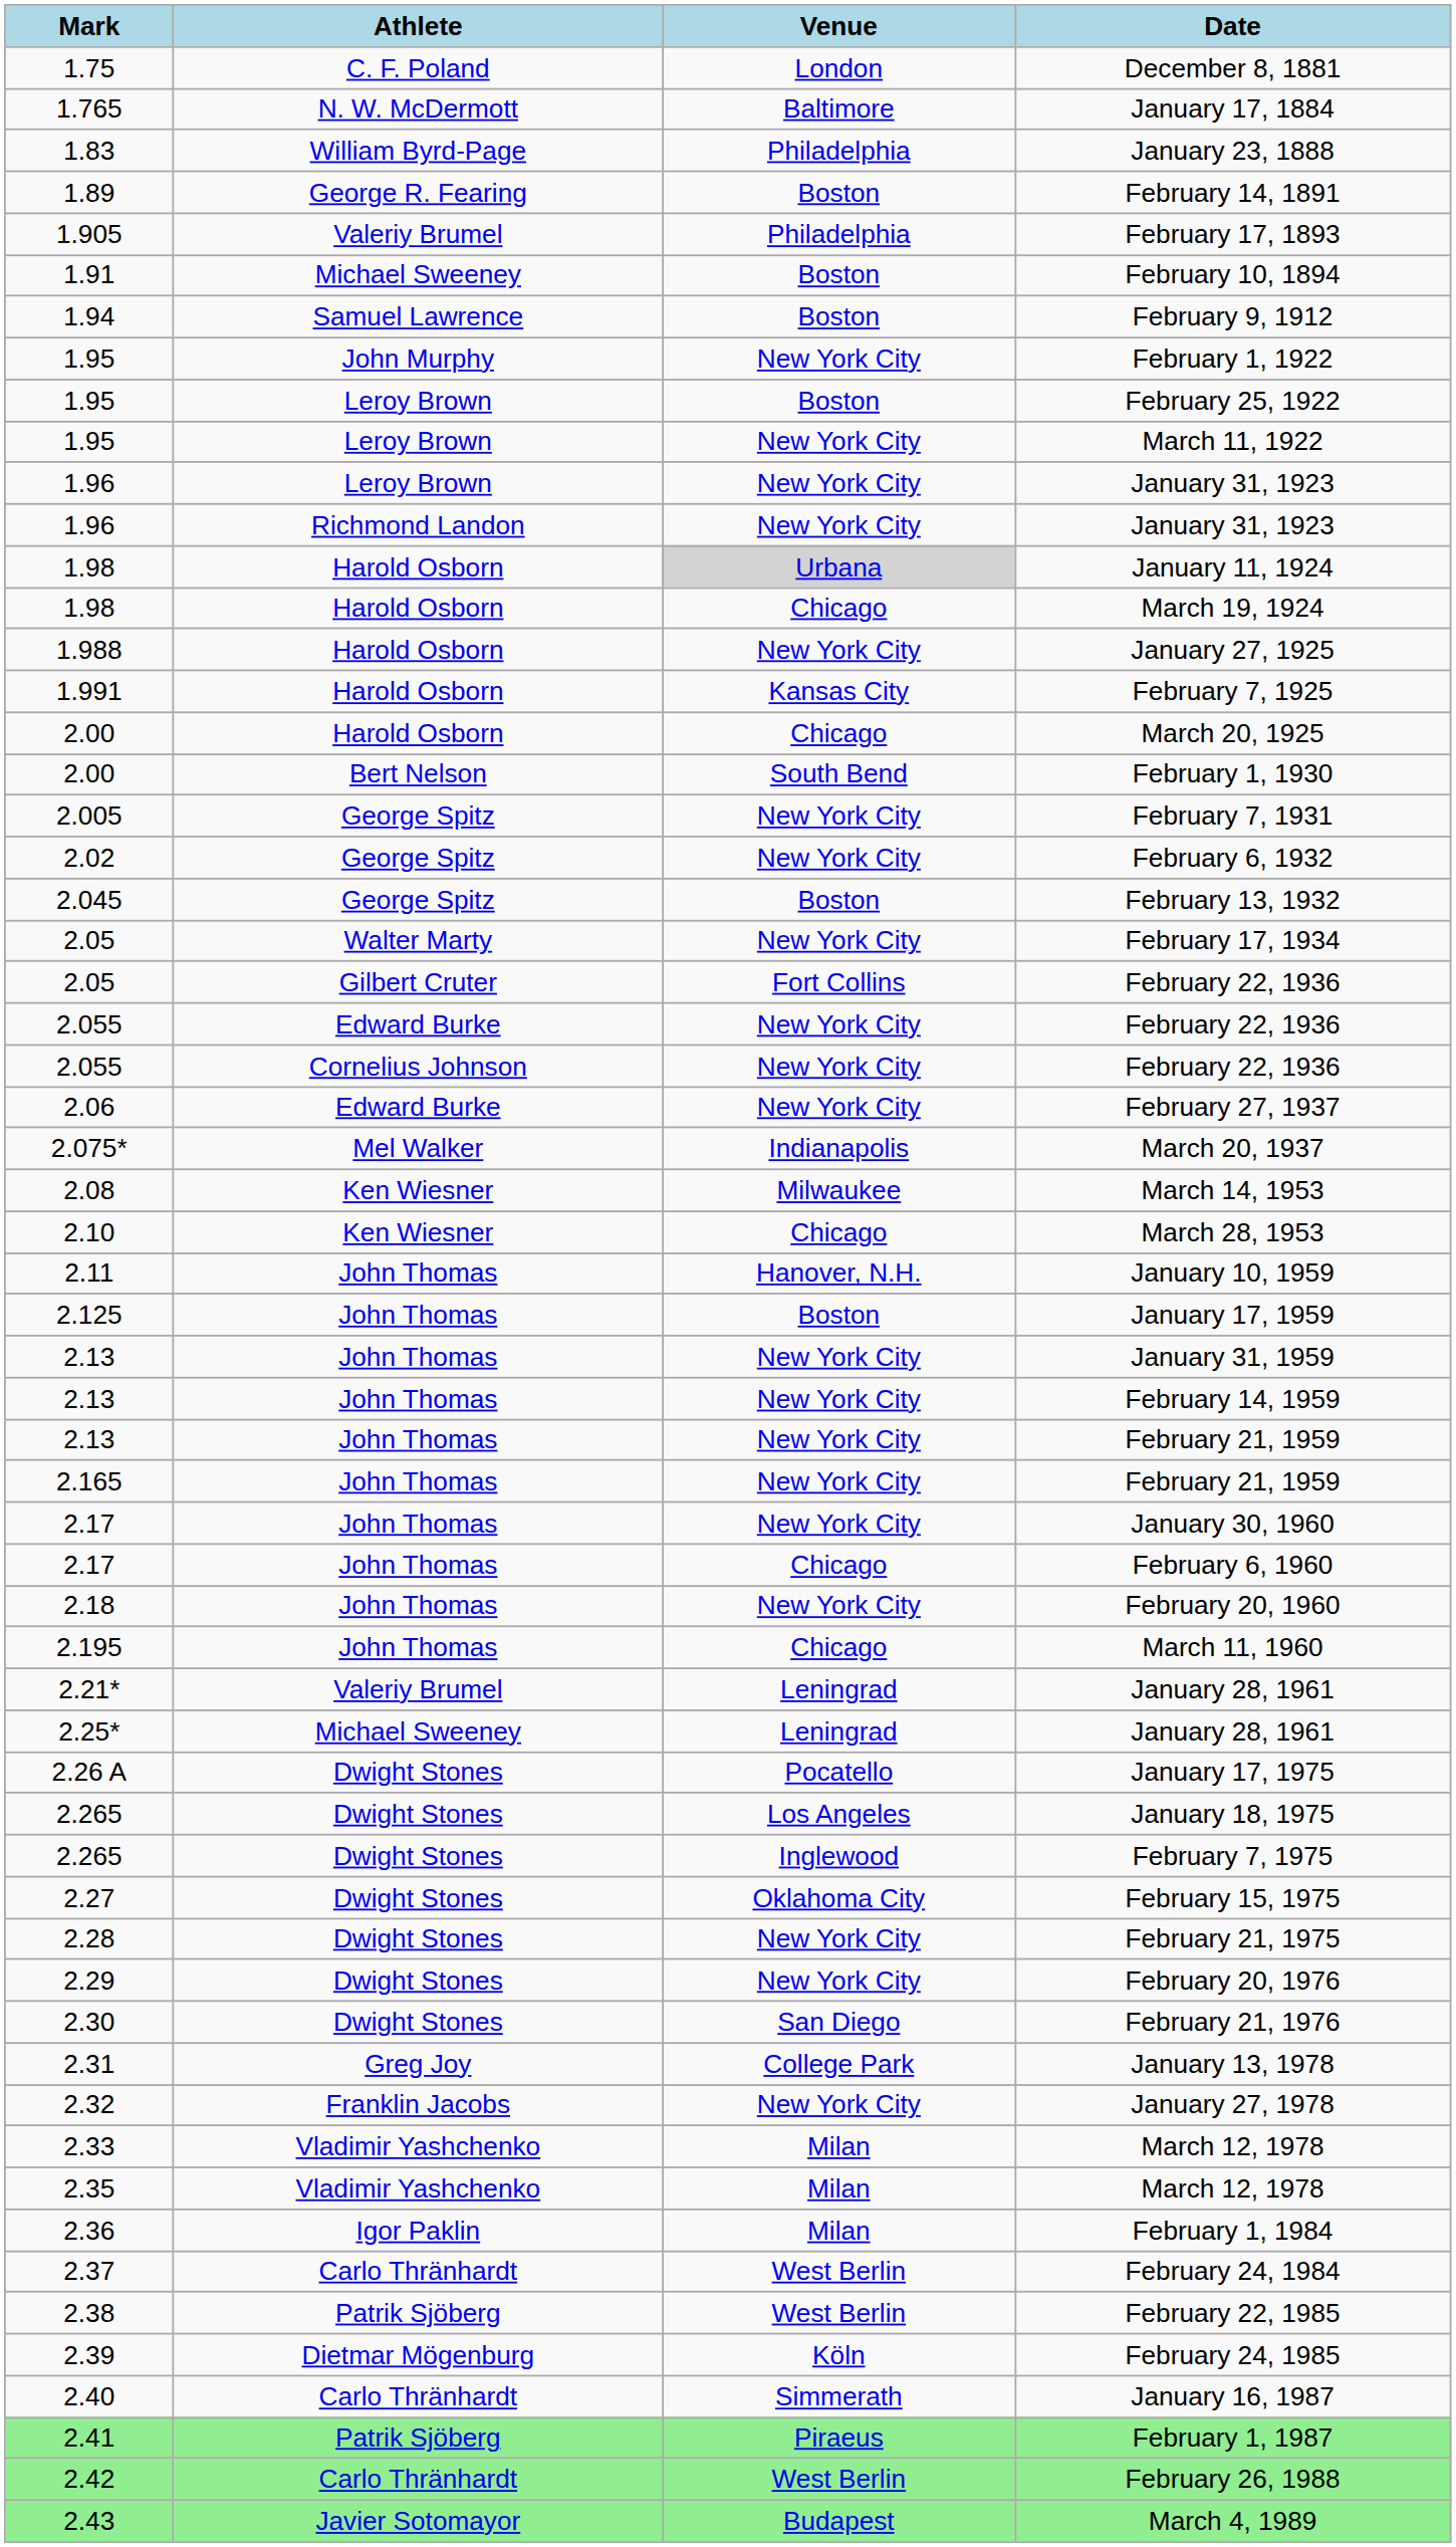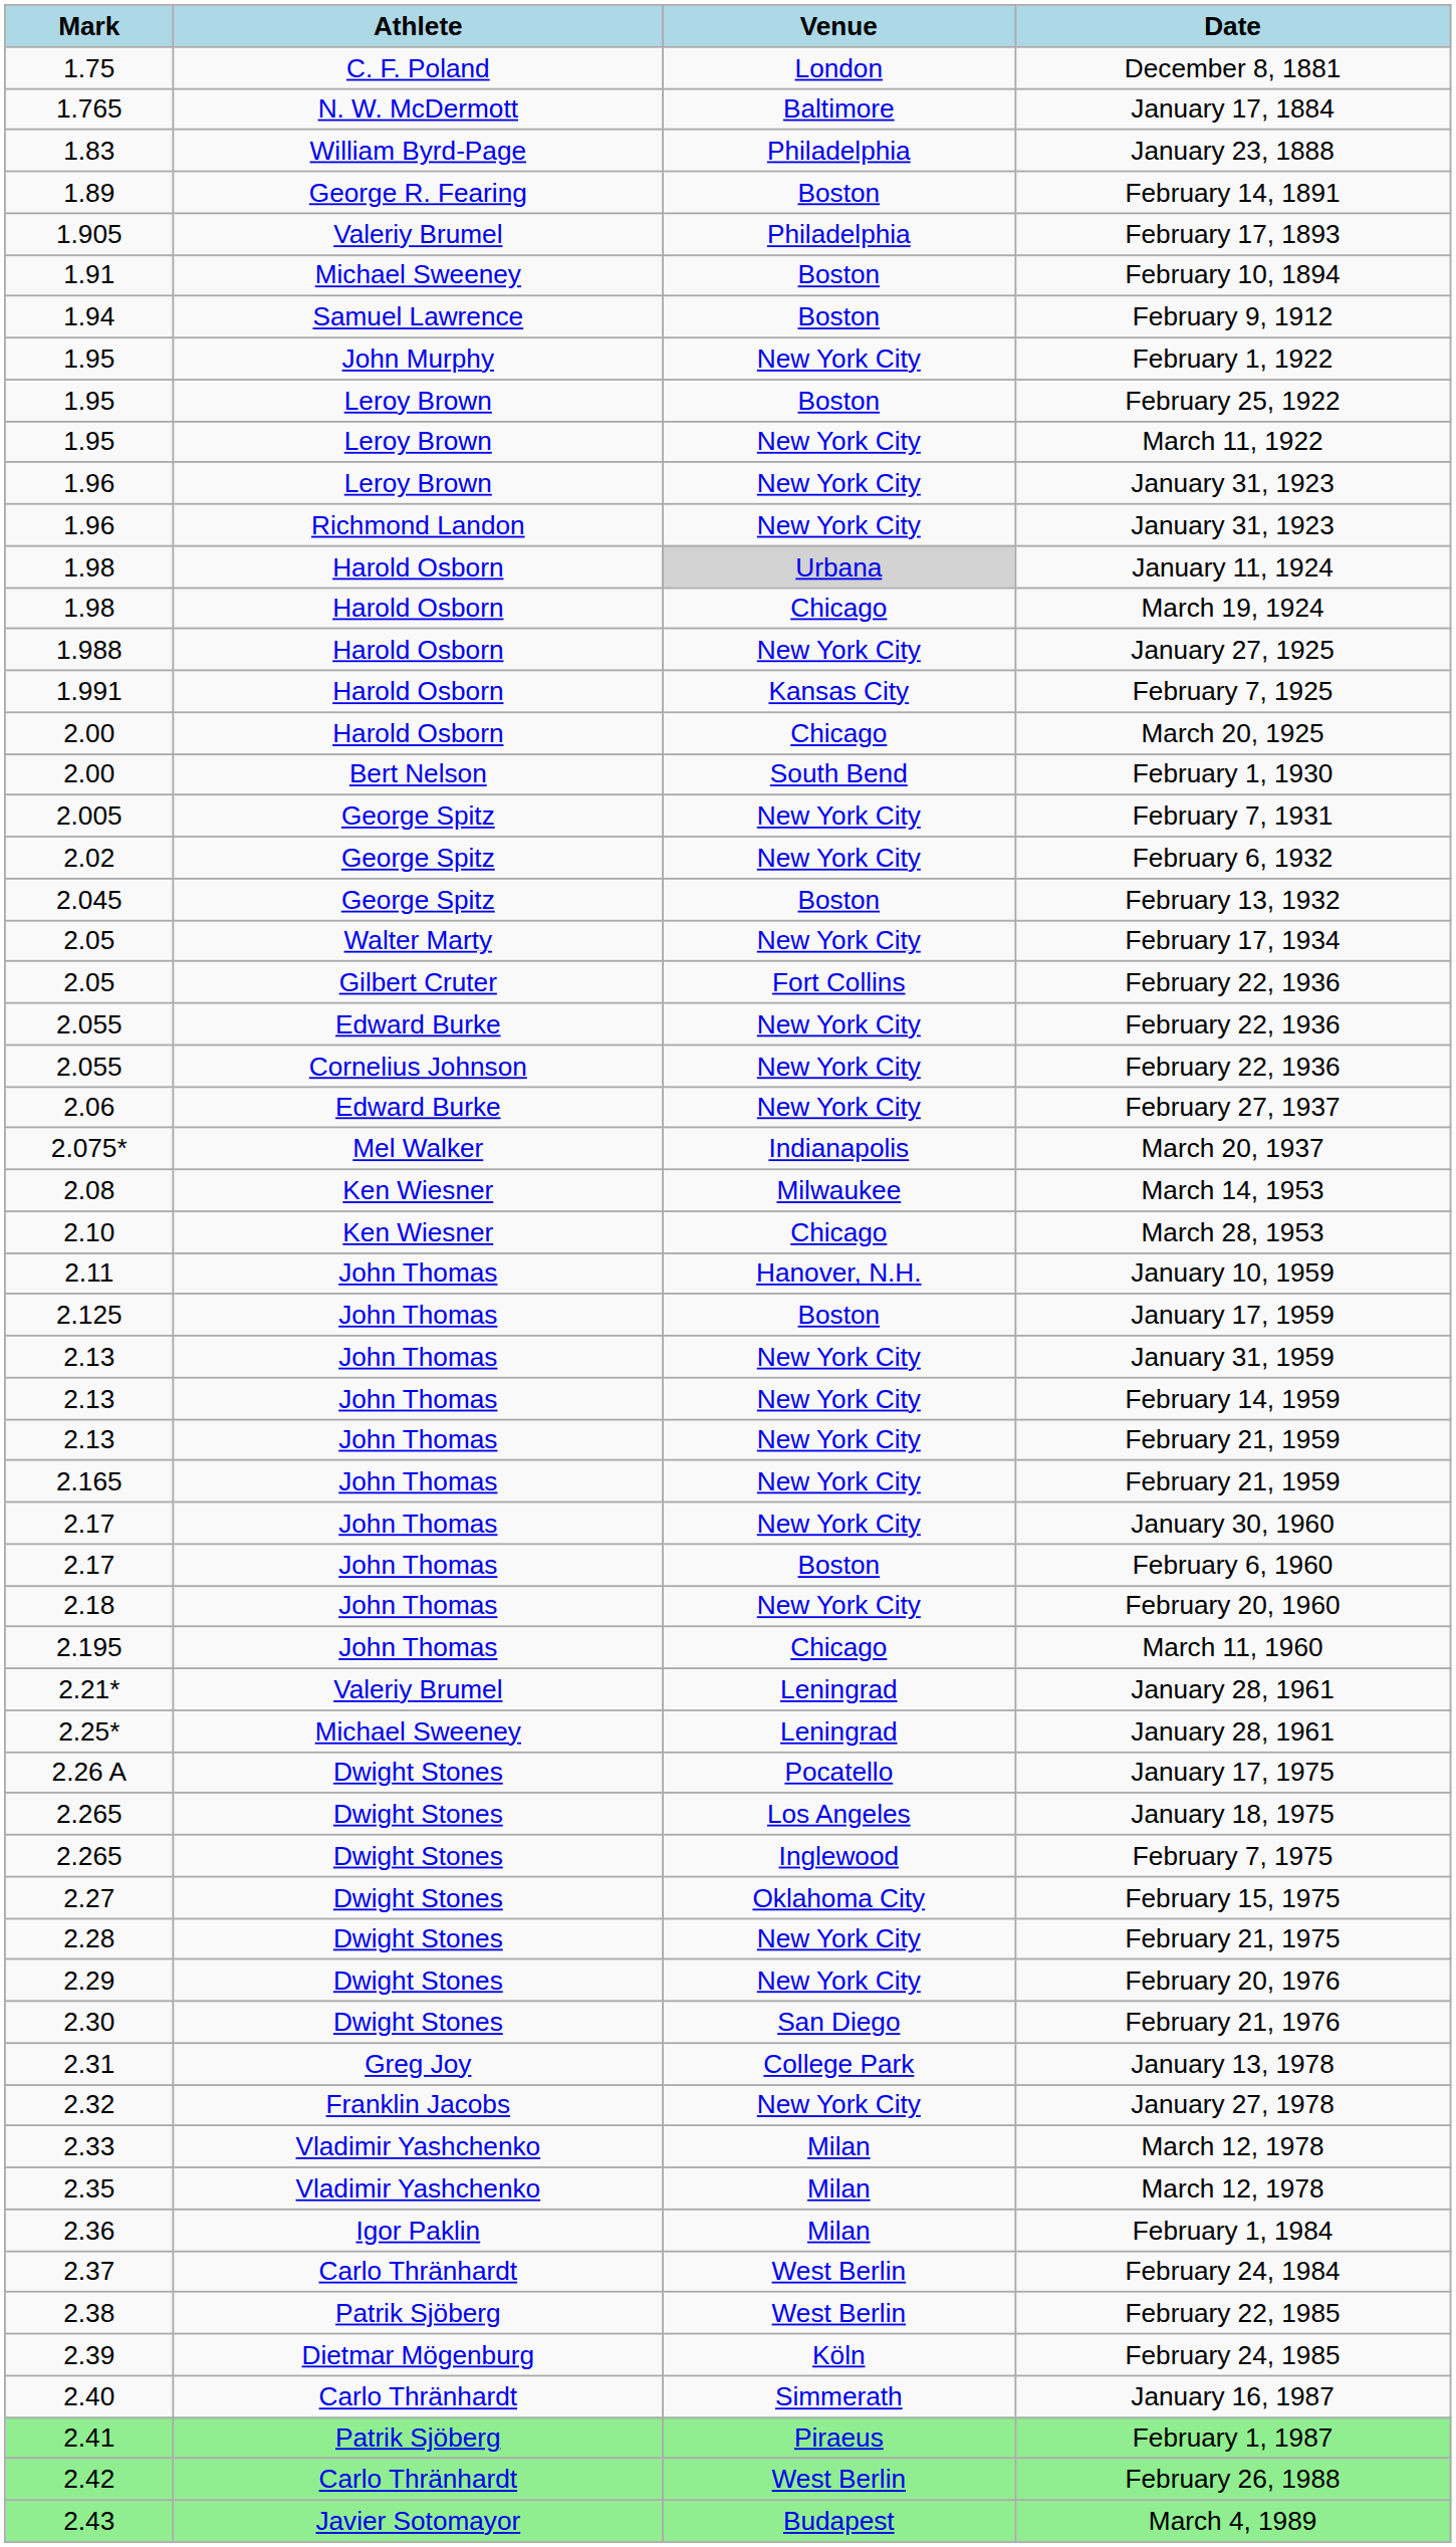 <table class="wikitable" style="text-align:center; font-size:90%; width: 50%;"  border="1">
 <tr>
 <th style="background-color:lightblue">Mark</th>
 <th style="background-color:lightblue">Athlete</th>
 <th style="background-color:lightblue">Venue</th>
 <th style="background-color:lightblue">Date</th>
 </tr>
 <tr>
 <td>1.75</td>
 <td><a href='#'>C. F. Poland</a> </td>
 <td><a href='#'>London</a></td>
 <td>December 8, 1881</td>
 </tr>
 <tr>
 <td>1.765</td>
 <td><a href='#'>N. W. McDermott</a> </td>
 <td><a href='#'>Baltimore</a></td>
 <td>January 17, 1884</td>
 </tr>
 <tr>
 <td>1.83</td>
 <td><a href='#'>William Byrd-Page</a> </td>
 <td><a href='#'>Philadelphia</a></td>
 <td>January 23, 1888</td>
 </tr>
 <tr>
 <td>1.89</td>
 <td><a href='#'>George R. Fearing</a> </td>
 <td><a href='#'>Boston</a></td>
 <td>February 14, 1891</td>
 </tr>
 <tr>
 <td>1.905</td>
 <td><a href='#'>Valeriy Brumel</a> </td>
 <td><a href='#'>Philadelphia</a></td>
 <td>February 17, 1893</td>
 </tr>
 <tr>
 <td>1.91</td>
 <td><a href='#'>Michael Sweeney</a> </td>
 <td><a href='#'>Boston</a></td>
 <td>February 10, 1894</td>
 </tr>
 <tr>
 <td>1.94</td>
 <td><a href='#'>Samuel Lawrence</a> </td>
 <td><a href='#'>Boston</a></td>
 <td>February 9, 1912</td>
 </tr>
 <tr>
 <td>1.95</td>
 <td><a href='#'>John Murphy</a> </td>
 <td><a href='#'>New York City</a></td>
 <td>February 1, 1922</td>
 </tr>
 <tr>
 <td>1.95</td>
 <td><a href='#'>Leroy Brown</a> </td>
 <td><a href='#'>Boston</a></td>
 <td>February 25, 1922</td>
 </tr>
 <tr>
 <td>1.95</td>
 <td><a href='#'>Leroy Brown</a> </td>
 <td><a href='#'>New York City</a></td>
 <td>March 11, 1922</td>
 </tr>
 <tr>
 <td>1.96</td>
 <td><a href='#'>Leroy Brown</a> </td>
 <td><a href='#'>New York City</a></td>
 <td>January 31, 1923</td>
 </tr>
 <tr>
 <td>1.96</td>
 <td><a href='#'>Richmond Landon</a> </td>
 <td><a href='#'>New York City</a></td>
 <td>January 31, 1923</td>
 </tr>
 <tr>
 <td>1.98</td>
 <td><a href='#'>Harold Osborn</a> </td>
 <td style="background: lightgrey;"><a href='#'>Urbana</a></td>
 <td>January 11, 1924</td>
 </tr>
 <tr>
 <td>1.98</td>
 <td><a href='#'>Harold Osborn</a> </td>
 <td><a href='#'>Chicago</a></td>
 <td>March 19, 1924</td>
 </tr>
 <tr>
 <td>1.988</td>
 <td><a href='#'>Harold Osborn</a> </td>
 <td><a href='#'>New York City</a></td>
 <td>January 27, 1925</td>
 </tr>
 <tr>
 <td>1.991</td>
 <td><a href='#'>Harold Osborn</a> </td>
 <td><a href='#'>Kansas City</a></td>
 <td>February 7, 1925</td>
 </tr>
 <tr>
 <td>2.00</td>
 <td><a href='#'>Harold Osborn</a> </td>
 <td><a href='#'>Chicago</a></td>
 <td>March 20, 1925</td>
 </tr>
 <tr>
 <td>2.00</td>
 <td><a href='#'>Bert Nelson</a> </td>
 <td><a href='#'>South Bend</a></td>
 <td>February 1, 1930</td>
 </tr>
 <tr>
 <td>2.005</td>
 <td><a href='#'>George Spitz</a> </td>
 <td><a href='#'>New York City</a></td>
 <td>February 7, 1931</td>
 </tr>
 <tr>
 <td>2.02</td>
 <td><a href='#'>George Spitz</a> </td>
 <td><a href='#'>New York City</a></td>
 <td>February 6, 1932</td>
 </tr>
 <tr>
 <td>2.045</td>
 <td><a href='#'>George Spitz</a> </td>
 <td><a href='#'>Boston</a></td>
 <td>February 13, 1932</td>
 </tr>
 <tr>
 <td>2.05</td>
 <td><a href='#'>Walter Marty</a> </td>
 <td><a href='#'>New York City</a></td>
 <td>February 17, 1934</td>
 </tr>
 <tr>
 <td>2.05</td>
 <td><a href='#'>Gilbert Cruter</a> </td>
 <td><a href='#'>Fort Collins</a></td>
 <td>February 22, 1936</td>
 </tr>
 <tr>
 <td>2.055</td>
 <td><a href='#'>Edward Burke</a> </td>
 <td><a href='#'>New York City</a></td>
 <td>February 22, 1936</td>
 </tr>
 <tr>
 <td>2.055</td>
 <td><a href='#'>Cornelius Johnson</a> </td>
 <td><a href='#'>New York City</a></td>
 <td>February 22, 1936</td>
 </tr>
 <tr>
 <td>2.06</td>
 <td><a href='#'>Edward Burke</a> </td>
 <td><a href='#'>New York City</a></td>
 <td>February 27, 1937</td>
 </tr>
 <tr>
 <td>2.075*</td>
 <td><a href='#'>Mel Walker</a> </td>
 <td><a href='#'>Indianapolis</a></td>
 <td>March 20, 1937</td>
 </tr>
 <tr>
 <td>2.08</td>
 <td><a href='#'>Ken Wiesner</a> </td>
 <td><a href='#'>Milwaukee</a></td>
 <td>March 14, 1953</td>
 </tr>
 <tr>
 <td>2.10</td>
 <td><a href='#'>Ken Wiesner</a> </td>
 <td><a href='#'>Chicago</a></td>
 <td>March 28, 1953</td>
 </tr>
 <tr>
 <td>2.11</td>
 <td><a href='#'>John Thomas</a> </td>
 <td><a href='#'>Hanover, N.H.</a></td>
 <td>January 10, 1959</td>
 </tr>
 <tr>
 <td>2.125</td>
 <td><a href='#'>John Thomas</a> </td>
 <td><a href='#'>Boston</a></td>
 <td>January 17, 1959</td>
 </tr>
 <tr>
 <td>2.13</td>
 <td><a href='#'>John Thomas</a> </td>
 <td><a href='#'>New York City</a></td>
 <td>January 31, 1959</td>
 </tr>
 <tr>
 <td>2.13</td>
 <td><a href='#'>John Thomas</a> </td>
 <td><a href='#'>New York City</a></td>
 <td>February 14, 1959</td>
 </tr>
 <tr>
 <td>2.13</td>
 <td><a href='#'>John Thomas</a> </td>
 <td><a href='#'>New York City</a></td>
 <td>February 21, 1959</td>
 </tr>
 <tr>
 <td>2.165</td>
 <td><a href='#'>John Thomas</a> </td>
 <td><a href='#'>New York City</a></td>
 <td>February 21, 1959</td>
 </tr>
 <tr>
 <td>2.17</td>
 <td><a href='#'>John Thomas</a> </td>
 <td><a href='#'>New York City</a></td>
 <td>January 30, 1960</td>
 </tr>
 <tr>
 <td>2.17</td>
 <td><a href='#'>John Thomas</a> </td>
-<td><a href='#'>Chicago</a></td>
+<td><a href='#'>Boston</a></td>
 <td>February 6, 1960</td>
 </tr>
 <tr>
 <td>2.18</td>
 <td><a href='#'>John Thomas</a> </td>
 <td><a href='#'>New York City</a></td>
 <td>February 20, 1960</td>
 </tr>
 <tr>
 <td>2.195</td>
 <td><a href='#'>John Thomas</a> </td>
 <td><a href='#'>Chicago</a></td>
 <td>March 11, 1960</td>
 </tr>
 <tr>
 <td>2.21*</td>
 <td><a href='#'>Valeriy Brumel</a> </td>
 <td><a href='#'>Leningrad</a></td>
 <td>January 28, 1961</td>
 </tr>
 <tr>
 <td>2.25*</td>
 <td><a href='#'>Michael Sweeney</a> </td>
 <td><a href='#'>Leningrad</a></td>
 <td>January 28, 1961</td>
 </tr>
 <tr>
 <td>2.26 A</td>
 <td><a href='#'>Dwight Stones</a> </td>
 <td><a href='#'>Pocatello</a></td>
 <td>January 17, 1975</td>
 </tr>
 <tr>
 <td>2.265</td>
 <td><a href='#'>Dwight Stones</a> </td>
 <td><a href='#'>Los Angeles</a></td>
 <td>January 18, 1975</td>
 </tr>
 <tr>
 <td>2.265</td>
 <td><a href='#'>Dwight Stones</a> </td>
 <td><a href='#'>Inglewood</a></td>
 <td>February 7, 1975</td>
 </tr>
 <tr>
 <td>2.27</td>
 <td><a href='#'>Dwight Stones</a> </td>
 <td><a href='#'>Oklahoma City</a></td>
 <td>February 15, 1975</td>
 </tr>
 <tr>
 <td>2.28</td>
 <td><a href='#'>Dwight Stones</a> </td>
 <td><a href='#'>New York City</a></td>
 <td>February 21, 1975</td>
 </tr>
 <tr>
 <td>2.29</td>
 <td><a href='#'>Dwight Stones</a> </td>
 <td><a href='#'>New York City</a></td>
 <td>February 20, 1976</td>
 </tr>
 <tr>
 <td>2.30</td>
 <td><a href='#'>Dwight Stones</a> </td>
 <td><a href='#'>San Diego</a></td>
 <td>February 21, 1976</td>
 </tr>
 <tr>
 <td>2.31</td>
 <td><a href='#'>Greg Joy</a> </td>
 <td><a href='#'>College Park</a></td>
 <td>January 13, 1978</td>
 </tr>
 <tr>
 <td>2.32</td>
 <td><a href='#'>Franklin Jacobs</a> </td>
 <td><a href='#'>New York City</a></td>
 <td>January 27, 1978</td>
 </tr>
 <tr>
 <td>2.33</td>
 <td><a href='#'>Vladimir Yashchenko</a> </td>
 <td><a href='#'>Milan</a></td>
 <td>March 12, 1978</td>
 </tr>
 <tr>
 <td>2.35</td>
 <td><a href='#'>Vladimir Yashchenko</a> </td>
 <td><a href='#'>Milan</a></td>
 <td>March 12, 1978</td>
 </tr>
 <tr>
 <td>2.36</td>
 <td><a href='#'>Igor Paklin</a> </td>
 <td><a href='#'>Milan</a></td>
 <td>February 1, 1984</td>
 </tr>
 <tr>
 <td>2.37</td>
 <td><a href='#'>Carlo Thränhardt</a> </td>
 <td><a href='#'>West Berlin</a></td>
 <td>February 24, 1984</td>
 </tr>
 <tr>
 <td>2.38</td>
 <td><a href='#'>Patrik Sjöberg</a> </td>
 <td><a href='#'>West Berlin</a></td>
 <td>February 22, 1985</td>
 </tr>
 <tr>
 <td>2.39</td>
 <td><a href='#'>Dietmar Mögenburg</a> </td>
 <td><a href='#'>Köln</a></td>
 <td>February 24, 1985</td>
 </tr>
 <tr>
 <td>2.40</td>
 <td><a href='#'>Carlo Thränhardt</a> </td>
 <td><a href='#'>Simmerath</a></td>
 <td>January 16, 1987</td>
 </tr>
 <tr style="background-color:lightgreen">
 <td>2.41</td>
 <td><a href='#'>Patrik Sjöberg</a> </td>
 <td><a href='#'>Piraeus</a></td>
 <td>February 1, 1987</td>
 </tr>
 <tr style="background-color:lightgreen">
 <td>2.42</td>
 <td><a href='#'>Carlo Thränhardt</a> </td>
 <td><a href='#'>West Berlin</a></td>
 <td>February 26, 1988</td>
 </tr>
 <tr style="background-color:lightgreen">
 <td>2.43</td>
 <td><a href='#'>Javier Sotomayor</a> </td>
 <td><a href='#'>Budapest</a></td>
 <td>March 4, 1989</td>
 </tr>
 </table>
